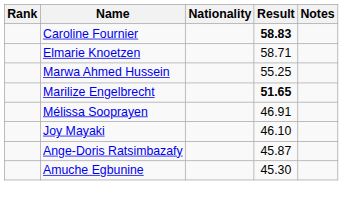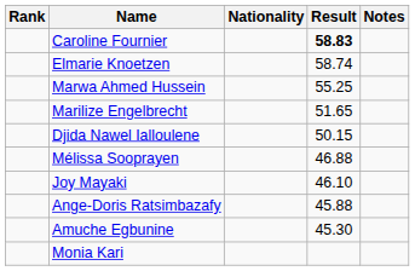 <table class="wikitable sortable" style="text-align:center">
 <tr>
 <th>Rank</th>
 <th>Name</th>
 <th>Nationality</th>
 <th>Result</th>
 <th>Notes</th>
 </tr>
 <tr>
 <td></td>
 <td align=left><a href='#'>Caroline Fournier</a></td>
 <td align=left></td>
 <td><strong>58.83</strong></td>
 <td></td>
 </tr>
 <tr>
 <td></td>
 <td align=left><a href='#'>Elmarie Knoetzen</a></td>
 <td align=left></td>
-<td>58.71</td>
+<td>58.74</td>
 <td></td>
 </tr>
 <tr>
 <td></td>
 <td align=left><a href='#'>Marwa Ahmed Hussein</a></td>
 <td align=left></td>
 <td>55.25</td>
 <td></td>
 </tr>
 <tr>
 <td></td>
 <td align=left><a href='#'>Marilize Engelbrecht</a></td>
 <td align=left></td>
-<td><strong>51.65</strong></td>
+<td>51.65</td>
+<td></td>
+</tr>
+<tr>
+<td></td>
+<td align=left><a href='#'>Djida Nawel Ialloulene</a></td>
+<td align=left></td>
+<td>50.15</td>
 <td></td>
 </tr>
 <tr>
 <td></td>
 <td align=left><a href='#'>Mélissa Sooprayen</a></td>
 <td align=left></td>
-<td>46.91</td>
+<td>46.88</td>
 <td></td>
 </tr>
 <tr>
 <td></td>
 <td align=left><a href='#'>Joy Mayaki</a></td>
 <td align=left></td>
 <td>46.10</td>
 <td></td>
 </tr>
 <tr>
 <td></td>
 <td align=left><a href='#'>Ange-Doris Ratsimbazafy</a></td>
 <td align=left></td>
-<td>45.87</td>
+<td>45.88</td>
 <td></td>
 </tr>
 <tr>
 <td></td>
 <td align=left><a href='#'>Amuche Egbunine</a></td>
 <td align=left></td>
 <td>45.30</td>
 <td></td>
 </tr>
+<tr>
+<td></td>
+<td align=left><a href='#'>Monia Kari</a></td>
+<td align=left></td>
+<td></td>
+<td></td>
+</tr>
 </table>
